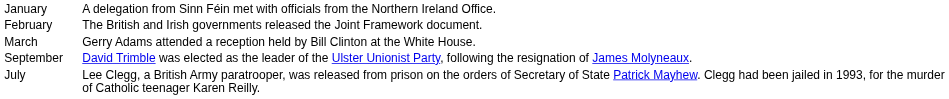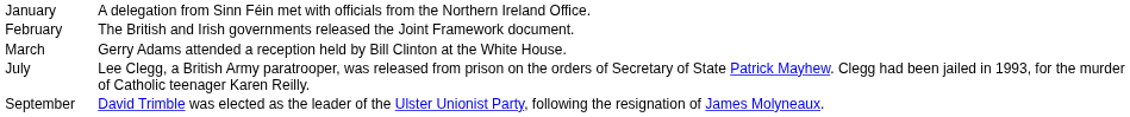 <table width=100%>
 <tr>
 <td style="width:100px; vertical-align:top;">January</td>
 <td>A delegation from Sinn Féin met with officials from the Northern Ireland Office.</td>
 </tr>
 <tr>
 <td valign="top">February</td>
 <td>The British and Irish governments released the Joint Framework document.</td>
 </tr>
 <tr>
 <td valign="top">March</td>
 <td>Gerry Adams attended a reception held by Bill Clinton at the White House.</td>
 </tr>
 <tr>
+<td valign="top">July</td>
+<td>Lee Clegg, a British Army paratrooper, was released from prison on the orders of Secretary of State <a href='#'>Patrick Mayhew</a>. Clegg had been jailed in 1993, for the murder of Catholic teenager Karen Reilly.</td>
+</tr>
+<tr>
 <td valign="top">September</td>
 <td><a href='#'>David Trimble</a> was elected as the leader of the <a href='#'>Ulster Unionist Party</a>, following the resignation of <a href='#'>James Molyneaux</a>.</td>
 </tr>
-<tr>
-<td valign="top">July</td>
-<td>Lee Clegg, a British Army paratrooper, was released from prison on the orders of Secretary of State <a href='#'>Patrick Mayhew</a>. Clegg had been jailed in 1993, for the murder of Catholic teenager Karen Reilly.</td>
-</tr>
 </table>
